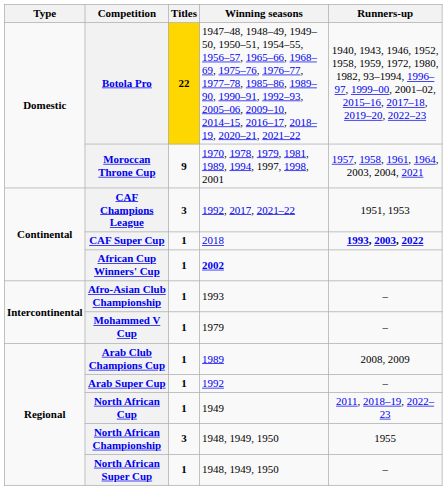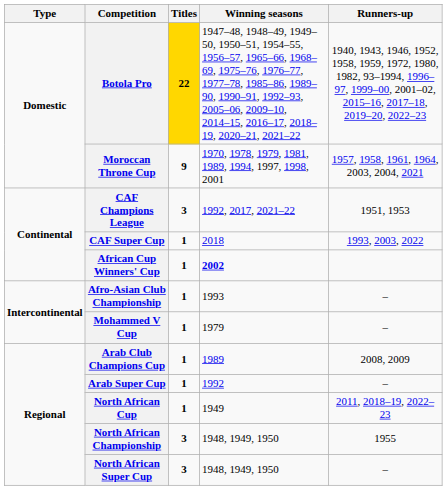 <table class="wikitable plainrowheaders" style="font-size:95%; text-align:center;">
 <tr>
 <th>Type</th>
 <th>Competition</th>
 <th>Titles</th>
 <th>Winning seasons</th>
 <th>Runners-up</th>
 </tr>
 <tr>
 <td rowspan="2"><strong>Domestic</strong></td>
 <th scope=col><a href='#'>Botola Pro</a></th>
 <td data-darkreader-inline-bgcolor="" style="background-color:gold"><strong>22</strong></td>
 <td align="left">1947–48, 1948–49, 1949–50, 1950–51, 1954–55, <a href='#'>1956–57</a>, <a href='#'>1965–66</a>, <a href='#'>1968–69</a>, <a href='#'>1975–76</a>, <a href='#'>1976–77</a>, <a href='#'>1977–78</a>, <a href='#'>1985–86</a>, <a href='#'>1989–90</a>, <a href='#'>1990–91</a>, <a href='#'>1992–93</a>, <a href='#'>2005–06</a>, <a href='#'>2009–10</a>,<br><a href='#'>2014–15</a>, <a href='#'>2016–17</a>, <a href='#'>2018–19</a>, <a href='#'>2020–21</a>, <a href='#'>2021–22</a></td>
 <td>1940, 1943, 1946, 1952, 1958, 1959, 1972, 1980, 1982, 93–1994, <a href='#'>1996–97</a>, <a href='#'>1999–00</a>, 2001–02, <a href='#'>2015–16</a>, <a href='#'>2017–18</a>, <a href='#'>2019–20</a>, <a href='#'>2022–23</a></td>
 </tr>
 <tr>
 <th scope=col><a href='#'>Moroccan Throne Cup</a></th>
 <td align="center"><strong>9</strong></td>
 <td align="left"><a href='#'>1970</a>, <a href='#'>1978</a>, <a href='#'>1979</a>, <a href='#'>1981</a>, <a href='#'>1989</a>, <a href='#'>1994</a>, 1997, <a href='#'>1998</a>, 2001</td>
 <td><a href='#'>1957</a>, <a href='#'>1958</a>, <a href='#'>1961</a>, <a href='#'>1964</a>, 2003, 2004, <a href='#'>2021</a></td>
 </tr>
 <tr>
 <td rowspan="3"><strong>Continental</strong></td>
 <th scope=col><a href='#'>CAF Champions League</a></th>
 <td align="center"><strong>3</strong></td>
 <td align="left"><a href='#'>1992</a>, <a href='#'>2017</a>, <a href='#'>2021–22</a></td>
 <td>1951, 1953</td>
 </tr>
 <tr>
 <th scope=col><a href='#'>CAF Super Cup</a></th>
 <td align="center"><strong>1</strong></td>
 <td align="left"><a href='#'>2018</a></td>
-<td><strong><a href='#'>1993</a>, <a href='#'>2003</a>, <a href='#'>2022</a></strong></td>
+<td><a href='#'>1993</a>, <a href='#'>2003</a>, <a href='#'>2022</a></td>
 </tr>
 <tr>
 <th scope="col"><a href='#'>African Cup Winners' Cup</a></th>
 <td align="center"><strong>1</strong></td>
 <td align="left"><strong><a href='#'>2002</a></strong></td>
 </tr>
 <tr>
 <td rowspan="2"><strong>Intercontinental</strong></td>
 <th scope=col><a href='#'>Afro-Asian Club Championship</a></th>
 <td align="center"><strong>1</strong></td>
 <td align="left">1993</td>
 <td>–</td>
 </tr>
 <tr>
 <th scope=col><a href='#'>Mohammed V Cup</a></th>
 <td align="center"><strong>1</strong></td>
 <td align="left">1979</td>
 <td>–</td>
 </tr>
 <tr>
 <td rowspan="5"><strong>Regional</strong></td>
 <th scope="col"><a href='#'>Arab Club Champions Cup</a></th>
 <td><strong>1</strong></td>
 <td align="left"><a href='#'>1989</a></td>
 <td>2008, 2009</td>
 </tr>
 <tr>
 <th><a href='#'>Arab Super Cup</a></th>
 <td><strong>1</strong></td>
 <td align="left"><a href='#'>1992</a></td>
 <td>–</td>
 </tr>
 <tr>
 <th><a href='#'>North African Cup</a></th>
 <td><strong>1</strong></td>
 <td align="left">1949</td>
 <td><a href='#'>2011</a>, <a href='#'>2018–19</a>, <a href='#'>2022–23</a></td>
 </tr>
 <tr>
 <th><a href='#'>North African Championship</a></th>
 <td><strong>3</strong></td>
 <td align="left">1948, 1949, 1950</td>
 <td>1955</td>
 </tr>
 <tr>
 <th><a href='#'>North African Super Cup</a></th>
-<td><strong>1</strong></td>
+<td><strong>3</strong></td>
 <td align="left">1948, 1949, 1950</td>
 <td>–</td>
 </tr>
 </table>
